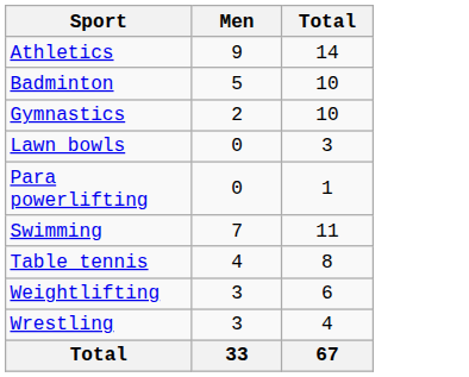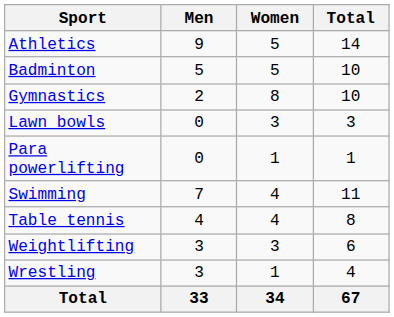 <table class="wikitable sortable" style="text-align:center;">
 <tr>
 <th width=120>Sport</th>
 <th width=55>Men</th>
+<th width=55>Women</th>
 <th width=55>Total</th>
 </tr>
 <tr>
 <td align=left><a href='#'>Athletics</a></td>
 <td>9</td>
+<td>5</td>
 <td>14</td>
 </tr>
 <tr>
 <td align=left><a href='#'>Badminton</a></td>
+<td>5</td>
 <td>5</td>
 <td>10</td>
 </tr>
 <tr>
 <td align=left><a href='#'>Gymnastics</a></td>
 <td>2</td>
+<td>8</td>
 <td>10</td>
 </tr>
 <tr>
 <td align=left><a href='#'>Lawn bowls</a></td>
 <td>0</td>
 <td>3</td>
+<td>3</td>
 </tr>
 <tr>
 <td align=left><a href='#'>Para powerlifting</a></td>
 <td>0</td>
 <td>1</td>
+<td>1</td>
 </tr>
 <tr>
 <td align=left><a href='#'>Swimming</a></td>
 <td>7</td>
+<td>4</td>
 <td>11</td>
 </tr>
 <tr>
 <td align=left><a href='#'>Table tennis</a></td>
+<td>4</td>
 <td>4</td>
 <td>8</td>
 </tr>
 <tr>
 <td align=left><a href='#'>Weightlifting</a></td>
 <td>3</td>
+<td>3</td>
 <td>6</td>
 </tr>
 <tr>
 <td align=left><a href='#'>Wrestling</a></td>
 <td>3</td>
+<td>1</td>
 <td>4</td>
 </tr>
 <tr>
 <th>Total</th>
 <th>33</th>
+<th>34</th>
 <th>67</th>
 </tr>
 </table>
